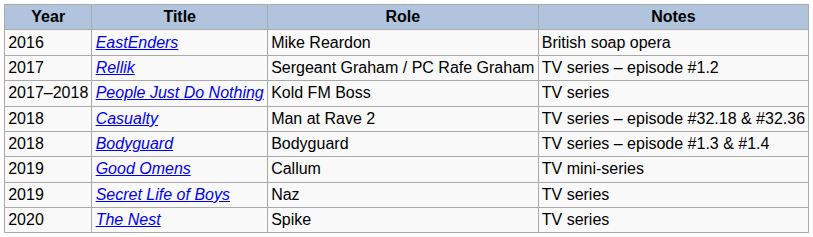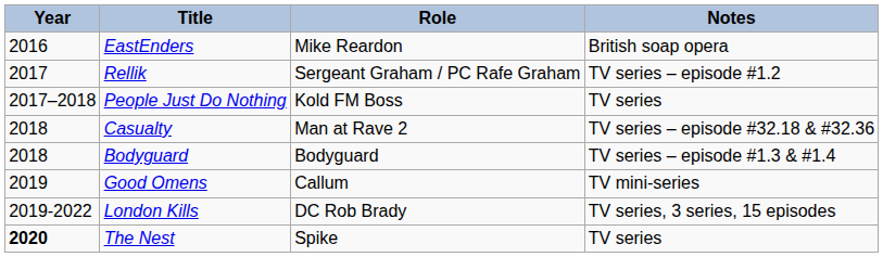 <table class="wikitable">
 <tr>
 <th style="background:#B0C4DE;">Year</th>
 <th style="background:#B0C4DE;">Title</th>
 <th style="background:#B0C4DE;">Role</th>
 <th style="background:#B0C4DE;">Notes</th>
 </tr>
 <tr>
 <td>2016</td>
 <td><em><a href='#'>EastEnders</a></em></td>
 <td>Mike Reardon</td>
 <td>British soap opera</td>
 </tr>
 <tr>
 <td>2017</td>
 <td><em><a href='#'>Rellik</a></em></td>
 <td>Sergeant Graham / PC Rafe Graham</td>
 <td>TV series – episode #1.2</td>
 </tr>
 <tr>
 <td>2017–2018</td>
 <td><em><a href='#'>People Just Do Nothing</a></em></td>
 <td>Kold FM Boss</td>
 <td>TV series</td>
 </tr>
 <tr>
 <td>2018</td>
 <td><em><a href='#'>Casualty</a></em></td>
 <td>Man at Rave 2</td>
 <td>TV series – episode #32.18 & #32.36</td>
 </tr>
 <tr>
 <td>2018</td>
 <td><em><a href='#'>Bodyguard</a></em></td>
 <td>Bodyguard</td>
 <td>TV series – episode #1.3 & #1.4</td>
 </tr>
 <tr>
 <td>2019</td>
 <td><em><a href='#'>Good Omens</a></em></td>
 <td>Callum</td>
 <td>TV mini-series</td>
 </tr>
 <tr>
-<td>2019</td>
-<td><em><a href='#'>Secret Life of Boys</a></em></td>
-<td>Naz</td>
-<td>TV series</td>
+<td>2019-2022</td>
+<td><em><a href='#'>London Kills</a></em></td>
+<td>DC Rob Brady</td>
+<td>TV series, 3 series, 15 episodes</td>
 </tr>
 <tr>
-<td>2020</td>
+<td><strong>2020</strong></td>
 <td><em><a href='#'>The Nest</a></em></td>
 <td>Spike</td>
 <td>TV series</td>
 </tr>
 <tr>
 </tr>
 </table>
